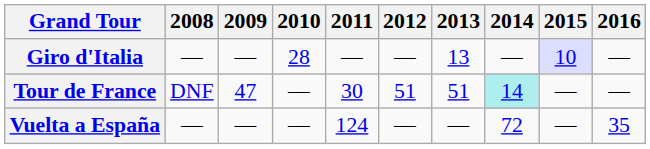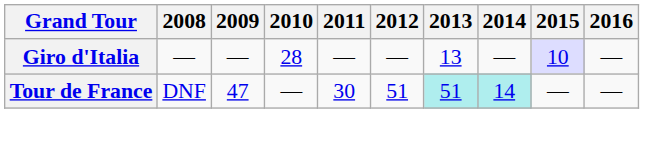 <table class="wikitable plainrowheaders">
 <tr>
 <th scope="col"><a href='#'>Grand Tour</a></th>
 <th scope="col">2008</th>
 <th scope="col">2009</th>
 <th scope="col">2010</th>
 <th scope="col">2011</th>
 <th scope="col">2012</th>
 <th scope="col">2013</th>
 <th scope="col">2014</th>
 <th scope="col">2015</th>
 <th scope="col">2016</th>
 </tr>
 <tr style="text-align:center;">
 <th scope="row"> <a href='#'>Giro d'Italia</a></th>
 <td>—</td>
 <td>—</td>
 <td><a href='#'>28</a></td>
 <td>—</td>
 <td>—</td>
 <td><a href='#'>13</a></td>
 <td>—</td>
 <td style="background:#ddf"><a href='#'>10</a></td>
 <td>—</td>
 </tr>
 <tr style="text-align:center;">
 <th scope="row"> <a href='#'>Tour de France</a></th>
 <td><a href='#'>DNF</a></td>
 <td><a href='#'>47</a></td>
 <td>—</td>
 <td><a href='#'>30</a></td>
 <td><a href='#'>51</a></td>
-<td><a href='#'>51</a></td>
+<td style="background: paleturquoise;"><a href='#'>51</a></td>
 <td style="background: paleturquoise;"><a href='#'>14</a></td>
 <td>—</td>
 <td>—</td>
 </tr>
-<tr style="text-align:center;">
-<th scope="row"> <a href='#'>Vuelta a España</a></th>
-<td>—</td>
-<td>—</td>
-<td>—</td>
-<td><a href='#'>124</a></td>
-<td>—</td>
-<td>—</td>
-<td><a href='#'>72</a></td>
-<td>—</td>
-<td><a href='#'>35</a></td>
-</tr>
 </table>
